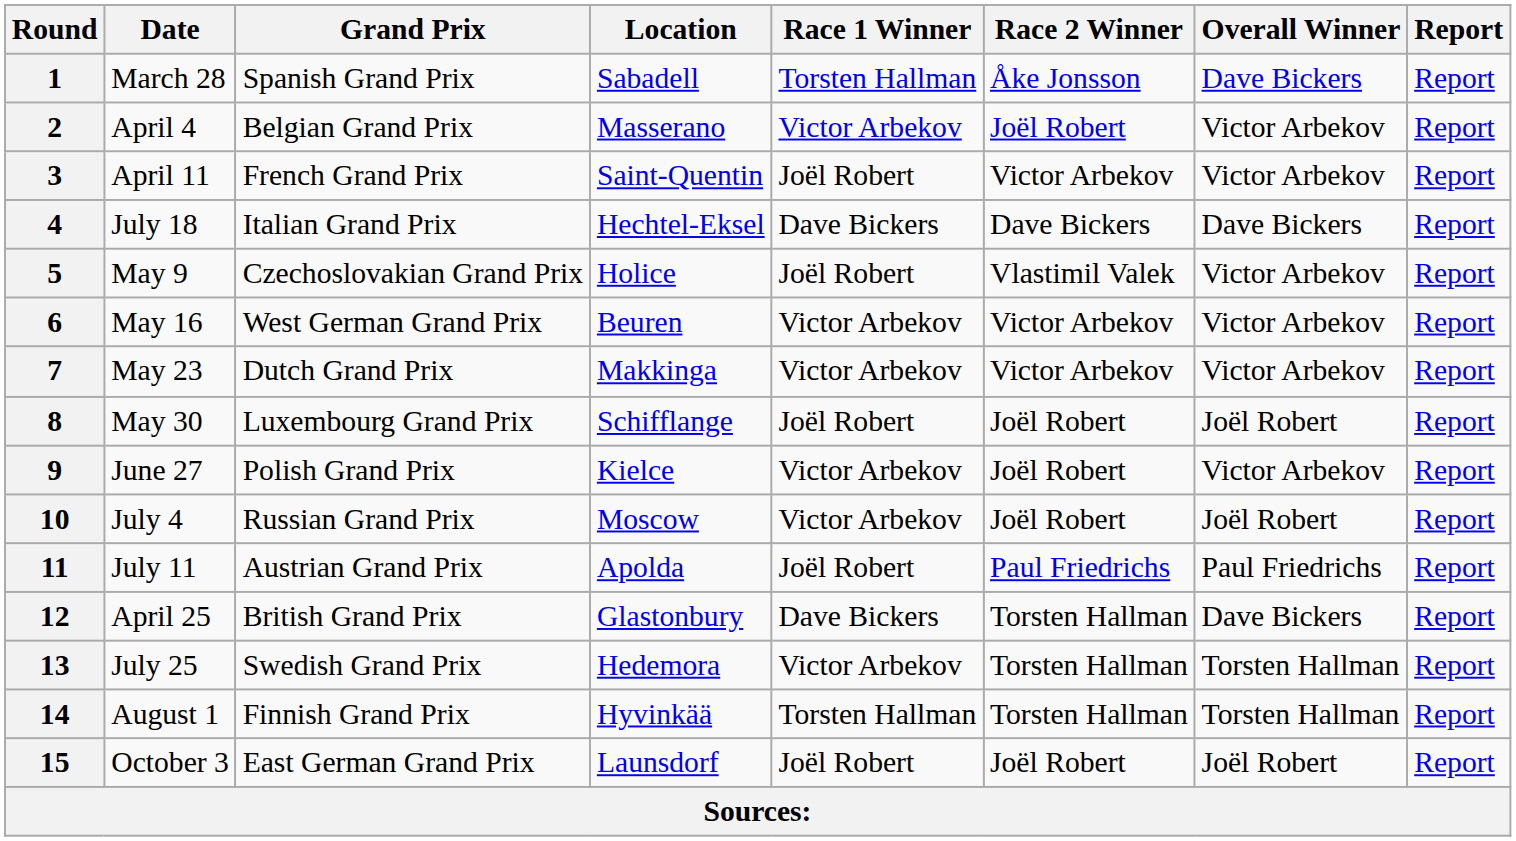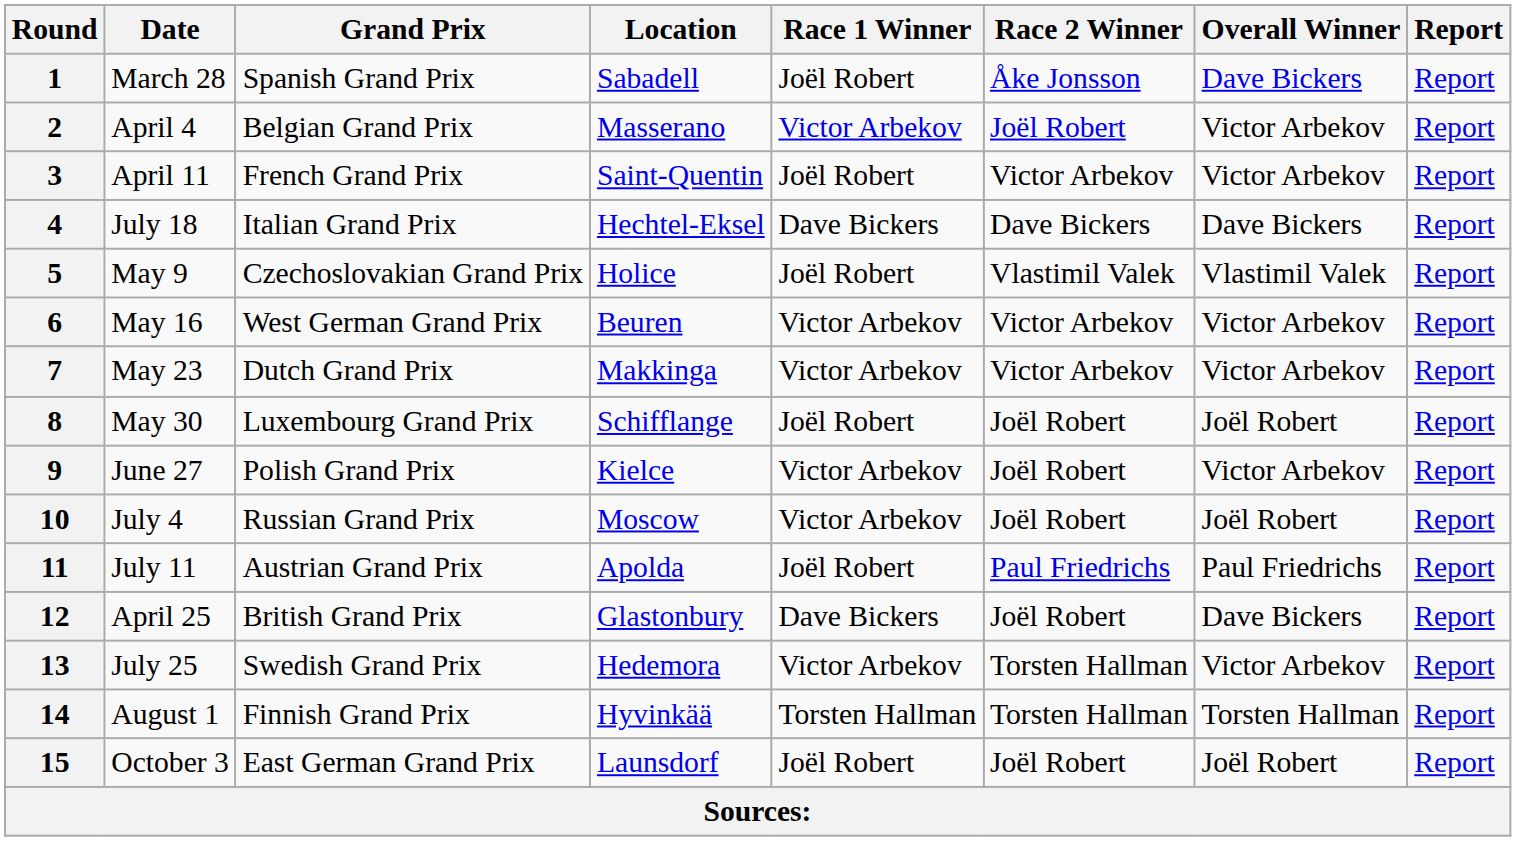 <table class="wikitable" style="font-size: 95%;">
 <tr>
 <th align=center>Round</th>
 <th align=center>Date</th>
 <th align=center>Grand Prix</th>
 <th align=center>Location</th>
 <th align=center>Race 1 Winner</th>
 <th align=center>Race 2 Winner</th>
 <th align=center>Overall Winner</th>
 <th align=center>Report</th>
 </tr>
 <tr>
 <th>1</th>
 <td>March 28</td>
 <td> Spanish Grand Prix</td>
 <td><a href='#'>Sabadell</a></td>
-<td> <a href='#'>Torsten Hallman</a></td>
+<td> Joël Robert</td>
 <td> <a href='#'>Åke Jonsson</a></td>
 <td> <a href='#'>Dave Bickers</a></td>
 <td><a href='#'>Report</a></td>
 </tr>
 <tr>
 <th>2</th>
 <td>April 4</td>
 <td> Belgian Grand Prix</td>
 <td><a href='#'>Masserano</a></td>
 <td> <a href='#'>Victor Arbekov</a></td>
 <td> <a href='#'>Joël Robert</a></td>
 <td> Victor Arbekov</td>
 <td><a href='#'>Report</a></td>
 </tr>
 <tr>
 <th>3</th>
 <td>April 11</td>
 <td> French Grand Prix</td>
 <td><a href='#'>Saint-Quentin</a></td>
 <td> Joël Robert</td>
 <td> Victor Arbekov</td>
 <td> Victor Arbekov</td>
 <td><a href='#'>Report</a></td>
 </tr>
 <tr>
 <th>4</th>
 <td>July 18</td>
 <td> Italian Grand Prix</td>
 <td><a href='#'>Hechtel-Eksel</a></td>
 <td> Dave Bickers</td>
 <td> Dave Bickers</td>
 <td> Dave Bickers</td>
 <td><a href='#'>Report</a></td>
 </tr>
 <tr>
 <th>5</th>
 <td>May 9</td>
 <td> Czechoslovakian Grand Prix</td>
 <td><a href='#'>Holice</a></td>
 <td> Joël Robert</td>
 <td> Vlastimil Valek</td>
-<td> Victor Arbekov</td>
+<td> Vlastimil Valek</td>
 <td><a href='#'>Report</a></td>
 </tr>
 <tr>
 <th>6</th>
 <td>May 16</td>
 <td> West German Grand Prix</td>
 <td><a href='#'>Beuren</a></td>
 <td> Victor Arbekov</td>
 <td> Victor Arbekov</td>
 <td> Victor Arbekov</td>
 <td><a href='#'>Report</a></td>
 </tr>
 <tr>
 <th>7</th>
 <td>May 23</td>
 <td> Dutch Grand Prix</td>
 <td><a href='#'>Makkinga</a></td>
 <td> Victor Arbekov</td>
 <td> Victor Arbekov</td>
 <td> Victor Arbekov</td>
 <td><a href='#'>Report</a></td>
 </tr>
 <tr>
 <th>8</th>
 <td>May 30</td>
 <td> Luxembourg Grand Prix</td>
 <td><a href='#'>Schifflange</a></td>
 <td> Joël Robert</td>
 <td> Joël Robert</td>
 <td> Joël Robert</td>
 <td><a href='#'>Report</a></td>
 </tr>
 <tr>
 <th>9</th>
 <td>June 27</td>
 <td> Polish Grand Prix</td>
 <td><a href='#'>Kielce</a></td>
 <td> Victor Arbekov</td>
 <td> Joël Robert</td>
 <td> Victor Arbekov</td>
 <td><a href='#'>Report</a></td>
 </tr>
 <tr>
 <th>10</th>
 <td>July 4</td>
 <td> Russian Grand Prix</td>
 <td><a href='#'>Moscow</a></td>
 <td> Victor Arbekov</td>
 <td> Joël Robert</td>
 <td> Joël Robert</td>
 <td><a href='#'>Report</a></td>
 </tr>
 <tr>
 <th>11</th>
 <td>July 11</td>
 <td> Austrian Grand Prix</td>
 <td><a href='#'>Apolda</a></td>
 <td> Joël Robert</td>
 <td> <a href='#'>Paul Friedrichs</a></td>
 <td> Paul Friedrichs</td>
 <td><a href='#'>Report</a></td>
 </tr>
 <tr>
 <th>12</th>
 <td>April 25</td>
 <td> British Grand Prix</td>
 <td><a href='#'>Glastonbury</a></td>
 <td> Dave Bickers</td>
-<td> Torsten Hallman</td>
+<td> Joël Robert</td>
 <td> Dave Bickers</td>
 <td><a href='#'>Report</a></td>
 </tr>
 <tr>
 <th>13</th>
 <td>July 25</td>
 <td> Swedish Grand Prix</td>
 <td><a href='#'>Hedemora</a></td>
 <td> Victor Arbekov</td>
 <td> Torsten Hallman</td>
-<td> Torsten Hallman</td>
+<td> Victor Arbekov</td>
 <td><a href='#'>Report</a></td>
 </tr>
 <tr>
 <th>14</th>
 <td>August 1</td>
 <td> Finnish Grand Prix</td>
 <td><a href='#'>Hyvinkää</a></td>
 <td> Torsten Hallman</td>
 <td> Torsten Hallman</td>
 <td> Torsten Hallman</td>
 <td><a href='#'>Report</a></td>
 </tr>
 <tr>
 <th>15</th>
 <td>October 3</td>
 <td> East German Grand Prix</td>
 <td><a href='#'>Launsdorf</a></td>
 <td> Joël Robert</td>
 <td> Joël Robert</td>
 <td> Joël Robert</td>
 <td><a href='#'>Report</a></td>
 </tr>
 <tr>
 <th colspan=8>Sources:</th>
 </tr>
 </table>
